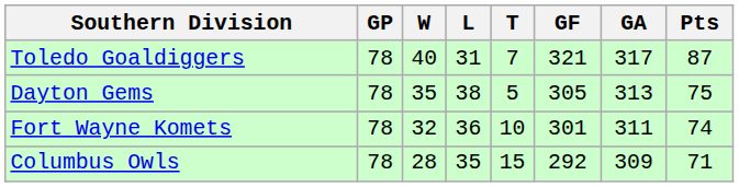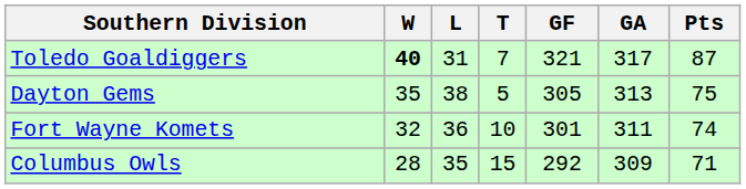 <table class="wikitable">
 <tr>
 <th width="40%">Southern Division</th>
-<th width="5%">GP</th>
 <th width="5%">W</th>
 <th width="5%">L</th>
 <th width="5%">T</th>
 <th width="7.5%">GF</th>
 <th width="7.5%">GA</th>
 <th width="7.5%">Pts</th>
 </tr>
 <tr align="center" bgcolor="#CCFFCC">
 <td align="left"><a href='#'>Toledo Goaldiggers</a></td>
-<td>78</td>
-<td>40</td>
+<td><strong>40</strong></td>
 <td>31</td>
 <td>7</td>
 <td>321</td>
 <td>317</td>
 <td>87</td>
 </tr>
 <tr align="center" bgcolor="#CCFFCC">
 <td align="left"><a href='#'>Dayton Gems</a></td>
-<td>78</td>
 <td>35</td>
 <td>38</td>
 <td>5</td>
 <td>305</td>
 <td>313</td>
 <td>75</td>
 </tr>
 <tr align="center" bgcolor="#CCFFCC">
 <td align="left"><a href='#'>Fort Wayne Komets</a></td>
-<td>78</td>
 <td>32</td>
 <td>36</td>
 <td>10</td>
 <td>301</td>
 <td>311</td>
 <td>74</td>
 </tr>
 <tr align="center" bgcolor="#CCFFCC">
 <td align="left"><a href='#'>Columbus Owls</a></td>
-<td>78</td>
 <td>28</td>
 <td>35</td>
 <td>15</td>
 <td>292</td>
 <td>309</td>
 <td>71</td>
 </tr>
 </table>
